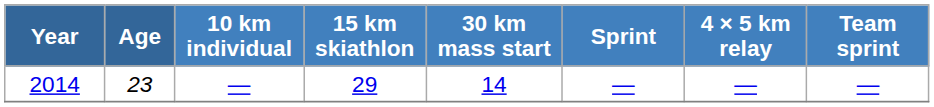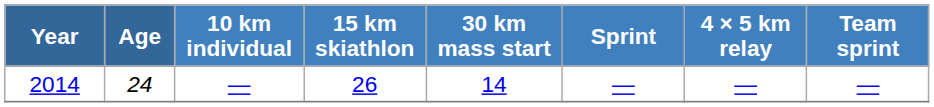 <table class="wikitable" style="font-size:95%; text-align:center; border:grey solid 1px; border-collapse:collapse; background:#ffffff;">
 <tr>
 <th style="background-color:#369; color:white; width:60px;"> Year </th>
 <th style="background-color:#369; color:white; width:40px;"> Age </th>
 <th style="background-color:#4180be; color:white; width:75px;"> 10 km <br> individual </th>
 <th style="background-color:#4180be; color:white; width:75px;"> 15 km <br> skiathlon </th>
 <th style="background-color:#4180be; color:white; width:75px;"> 30 km <br> mass start </th>
 <th style="background-color:#4180be; color:white; width:75px;"> Sprint </th>
 <th style="background-color:#4180be; color:white; width:75px;"> 4 × 5 km <br> relay </th>
 <th style="background-color:#4180be; color:white; width:75px;"> Team <br> sprint </th>
 </tr>
 <tr>
 <td><a href='#'>2014</a></td>
-<td><em>23</em></td>
+<td><em>24</em></td>
 <td><a href='#'>—</a></td>
-<td><a href='#'>29</a></td>
+<td><a href='#'>26</a></td>
 <td><a href='#'>14</a></td>
 <td><a href='#'>—</a></td>
 <td><a href='#'>—</a></td>
 <td><a href='#'>—</a></td>
 </tr>
 <tr>
 </tr>
 </table>
